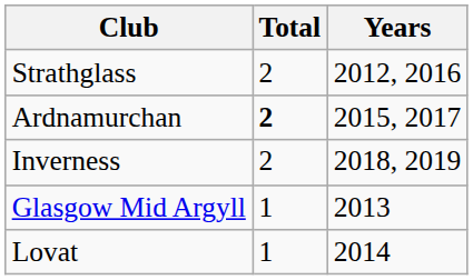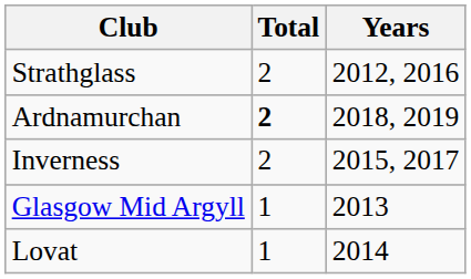 <table class="wikitable sortable">
 <tr>
 <th>Club</th>
 <th>Total</th>
 <th>Years</th>
 </tr>
 <tr>
 <td>Strathglass</td>
 <td>2</td>
 <td>2012, 2016</td>
 </tr>
 <tr>
 <td>Ardnamurchan</td>
 <td><strong>2</strong></td>
-<td>2015, 2017</td>
+<td>2018, 2019</td>
 </tr>
 <tr>
 <td>Inverness</td>
 <td>2</td>
-<td>2018, 2019</td>
+<td>2015, 2017</td>
 </tr>
 <tr>
 <td><a href='#'>Glasgow Mid Argyll</a></td>
 <td>1</td>
 <td>2013</td>
 </tr>
 <tr>
 <td>Lovat</td>
 <td>1</td>
 <td>2014</td>
 </tr>
 </table>
